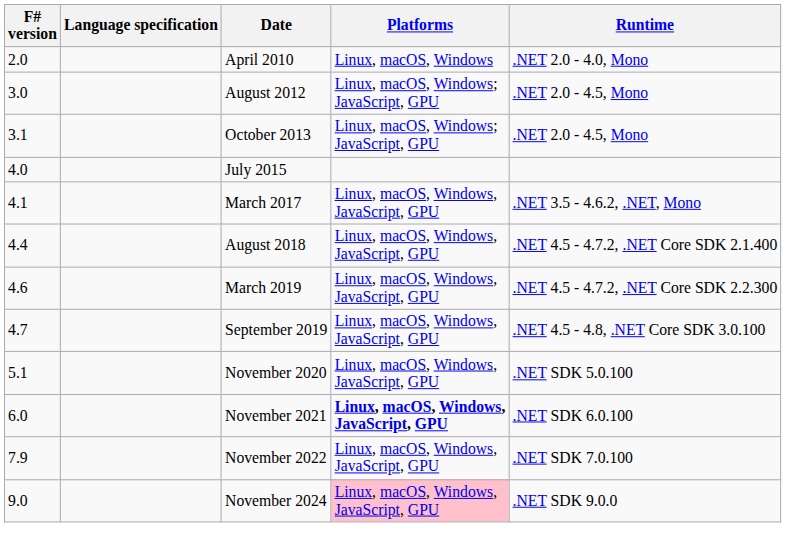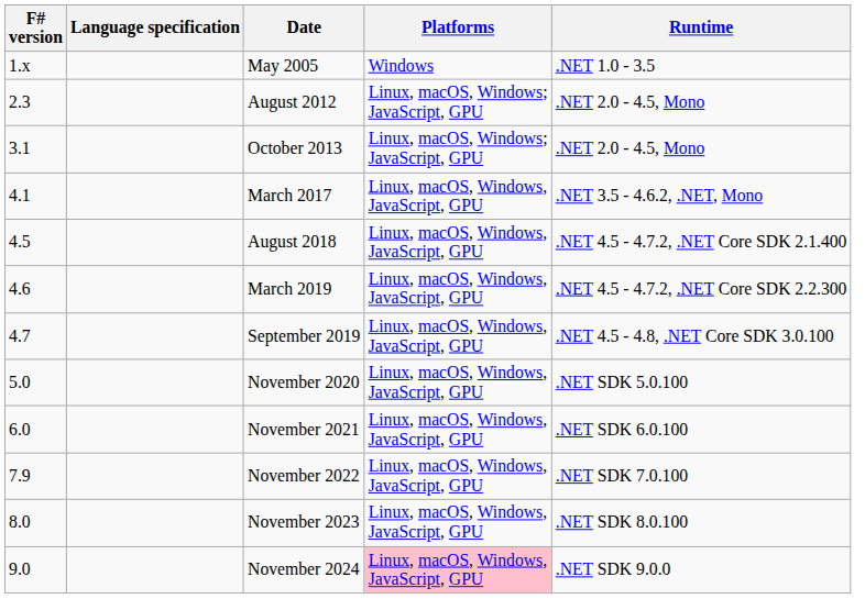 <table class="wikitable">
 <tr>
 <th>F#<br>version</th>
 <th>Language specification</th>
 <th>Date</th>
 <th><a href='#'>Platforms</a></th>
 <th><a href='#'>Runtime</a></th>
 </tr>
 <tr>
-<td>2.0</td>
+<td>1.x</td>
 <td></td>
-<td>April 2010</td>
-<td><a href='#'>Linux</a>, <a href='#'>macOS</a>, <a href='#'>Windows</a></td>
-<td><a href='#'>.NET</a> 2.0 - 4.0, <a href='#'>Mono</a></td>
+<td>May 2005</td>
+<td><a href='#'>Windows</a></td>
+<td><a href='#'>.NET</a> 1.0 - 3.5</td>
 </tr>
 <tr>
-<td>3.0</td>
+<td>2.3</td>
 <td></td>
 <td>August 2012</td>
 <td><a href='#'>Linux</a>, <a href='#'>macOS</a>, <a href='#'>Windows</a>;<br><a href='#'>JavaScript</a>, <a href='#'>GPU</a></td>
 <td><a href='#'>.NET</a> 2.0 - 4.5, <a href='#'>Mono</a></td>
 </tr>
 <tr>
 <td>3.1</td>
 <td></td>
 <td>October 2013</td>
 <td><a href='#'>Linux</a>, <a href='#'>macOS</a>, <a href='#'>Windows</a>;<br><a href='#'>JavaScript</a>, <a href='#'>GPU</a></td>
 <td><a href='#'>.NET</a> 2.0 - 4.5, <a href='#'>Mono</a></td>
 </tr>
 <tr>
-<td>4.0</td>
-<td></td>
-<td>July 2015</td>
-<td></td>
-<td></td>
-</tr>
-<tr>
 <td>4.1</td>
 <td></td>
 <td>March 2017</td>
 <td><a href='#'>Linux</a>, <a href='#'>macOS</a>, <a href='#'>Windows</a>,<br><a href='#'>JavaScript</a>, <a href='#'>GPU</a></td>
 <td><a href='#'>.NET</a> 3.5 - 4.6.2, <a href='#'>.NET</a>, <a href='#'>Mono</a></td>
 </tr>
 <tr>
-<td>4.4</td>
+<td>4.5</td>
 <td></td>
 <td>August 2018</td>
 <td><a href='#'>Linux</a>, <a href='#'>macOS</a>, <a href='#'>Windows</a>,<br><a href='#'>JavaScript</a>, <a href='#'>GPU</a></td>
 <td><a href='#'>.NET</a> 4.5 - 4.7.2, <a href='#'>.NET</a> Core SDK 2.1.400</td>
 </tr>
 <tr>
 <td>4.6</td>
 <td></td>
 <td>March 2019</td>
 <td><a href='#'>Linux</a>, <a href='#'>macOS</a>, <a href='#'>Windows</a>,<br><a href='#'>JavaScript</a>, <a href='#'>GPU</a></td>
 <td><a href='#'>.NET</a> 4.5 - 4.7.2, <a href='#'>.NET</a> Core SDK 2.2.300</td>
 </tr>
 <tr>
 <td>4.7</td>
 <td></td>
 <td>September 2019</td>
 <td><a href='#'>Linux</a>, <a href='#'>macOS</a>, <a href='#'>Windows</a>,<br><a href='#'>JavaScript</a>, <a href='#'>GPU</a></td>
 <td><a href='#'>.NET</a> 4.5 - 4.8, <a href='#'>.NET</a> Core SDK 3.0.100</td>
 </tr>
 <tr>
-<td>5.1</td>
+<td>5.0</td>
 <td></td>
 <td>November 2020</td>
 <td><a href='#'>Linux</a>, <a href='#'>macOS</a>, <a href='#'>Windows</a>,<br><a href='#'>JavaScript</a>, <a href='#'>GPU</a></td>
 <td><a href='#'>.NET</a> SDK 5.0.100</td>
 </tr>
 <tr>
 <td>6.0</td>
 <td></td>
 <td>November 2021</td>
-<td><strong><a href='#'>Linux</a>, <a href='#'>macOS</a>, <a href='#'>Windows</a>,<br><a href='#'>JavaScript</a>, <a href='#'>GPU</a></strong></td>
+<td><a href='#'>Linux</a>, <a href='#'>macOS</a>, <a href='#'>Windows</a>,<br><a href='#'>JavaScript</a>, <a href='#'>GPU</a></td>
 <td><a href='#'>.NET</a> SDK 6.0.100</td>
 </tr>
 <tr>
 <td>7.9</td>
 <td></td>
 <td>November 2022</td>
 <td><a href='#'>Linux</a>, <a href='#'>macOS</a>, <a href='#'>Windows</a>,<br><a href='#'>JavaScript</a>, <a href='#'>GPU</a></td>
 <td><a href='#'>.NET</a> SDK 7.0.100</td>
 </tr>
 <tr>
+<td>8.0</td>
+<td></td>
+<td>November 2023</td>
+<td><a href='#'>Linux</a>, <a href='#'>macOS</a>, <a href='#'>Windows</a>,<br><a href='#'>JavaScript</a>, <a href='#'>GPU</a></td>
+<td><a href='#'>.NET</a> SDK 8.0.100</td>
+</tr>
+<tr>
 <td>9.0</td>
 <td></td>
 <td>November 2024</td>
 <td style="background: pink;"><a href='#'>Linux</a>, <a href='#'>macOS</a>, <a href='#'>Windows</a>,<br><a href='#'>JavaScript</a>, <a href='#'>GPU</a></td>
 <td><a href='#'>.NET</a> SDK 9.0.0</td>
 </tr>
 </table>
